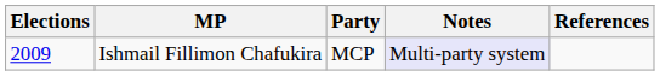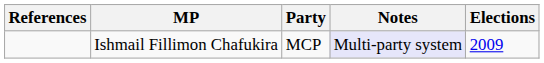 <table class="wikitable">
 <tr>
-<th>Elections</th>
+<th>References</th>
 <th>MP</th>
 <th>Party</th>
 <th>Notes</th>
-<th>References</th>
+<th>Elections</th>
 </tr>
 <tr>
-<td><a href='#'>2009</a></td>
+<td></td>
 <td>Ishmail Fillimon Chafukira</td>
 <td>MCP</td>
 <td style="background: lavender;">Multi-party system</td>
-<td></td>
+<td><a href='#'>2009</a></td>
 </tr>
 </table>
